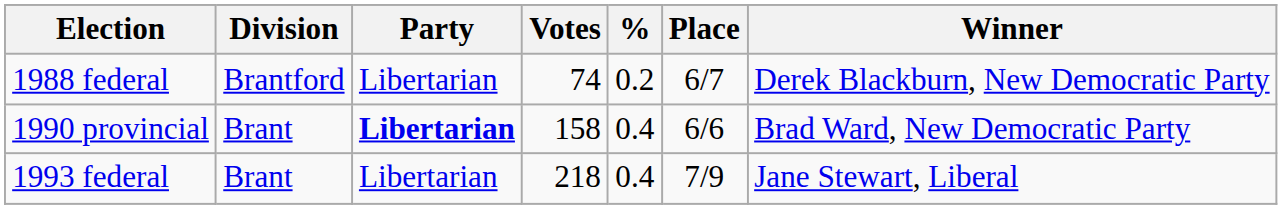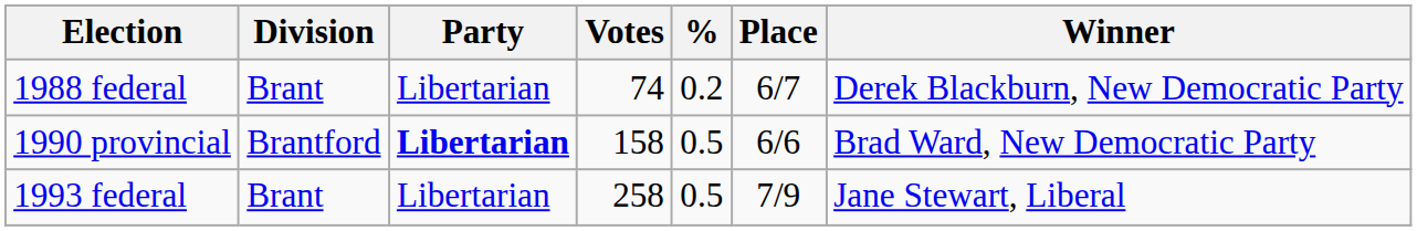 <table class="wikitable">
 <tr>
 <th>Election</th>
 <th>Division</th>
 <th>Party</th>
 <th>Votes</th>
 <th>%</th>
 <th>Place</th>
 <th>Winner</th>
 </tr>
 <tr>
 <td align="left"><a href='#'>1988 federal</a></td>
-<td align="left"><a href='#'>Brantford</a></td>
+<td align="left"><a href='#'>Brant</a></td>
 <td align="left"><a href='#'>Libertarian</a></td>
 <td align="right">74</td>
 <td align="right">0.2</td>
 <td align="center">6/7</td>
 <td align="left"><a href='#'>Derek Blackburn</a>, <a href='#'>New Democratic Party</a></td>
 </tr>
 <tr>
 <td align="left"><a href='#'>1990 provincial</a></td>
-<td align="left"><a href='#'>Brant</a></td>
+<td align="left"><a href='#'>Brantford</a></td>
 <td align="left"><strong><a href='#'>Libertarian</a></strong></td>
 <td align="right">158</td>
-<td align="right">0.4</td>
+<td align="right">0.5</td>
 <td align="center">6/6</td>
 <td align="left"><a href='#'>Brad Ward</a>, <a href='#'>New Democratic Party</a></td>
 </tr>
 <tr>
 <td align="left"><a href='#'>1993 federal</a></td>
 <td align="left"><a href='#'>Brant</a></td>
 <td align="left"><a href='#'>Libertarian</a></td>
-<td align="right">218</td>
-<td align="right">0.4</td>
+<td align="right">258</td>
+<td align="right">0.5</td>
 <td align="center">7/9</td>
 <td align="left"><a href='#'>Jane Stewart</a>, <a href='#'>Liberal</a></td>
 </tr>
 </table>
